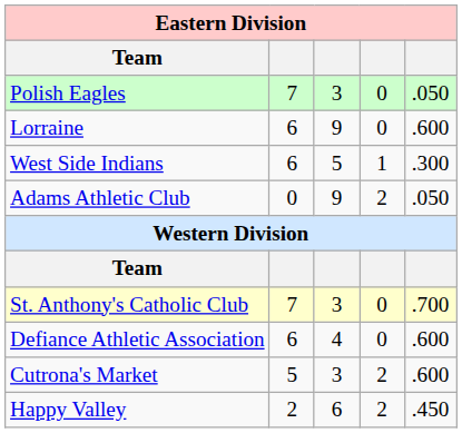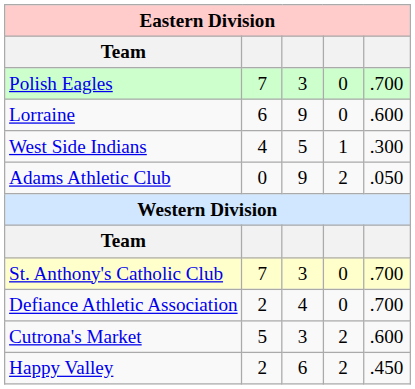 <table class="wikitable" style="font-size:95%; text-align:center">
 <tr>
 <th colspan="10" style="background-color: #FFCBCB;text-align:center;vertical-align:middle;">Eastern Division</th>
 </tr>
 <tr>
 <th>Team</th>
 <th width="25"></th>
 <th width="25"></th>
 <th width="25"></th>
 <th width="30"></th>
 </tr>
 <tr style="background:#cfc;">
 <td style="text-align:left;"><a href='#'>Polish Eagles</a></td>
 <td>7</td>
 <td>3</td>
 <td>0</td>
-<td>.050</td>
+<td>.700</td>
 </tr>
 <tr>
 <td style="text-align:left;"><a href='#'>Lorraine</a></td>
 <td>6</td>
 <td>9</td>
 <td>0</td>
 <td>.600</td>
 </tr>
 <tr>
 <td style="text-align:left;"><a href='#'>West Side Indians</a></td>
-<td>6</td>
+<td>4</td>
 <td>5</td>
 <td>1</td>
 <td>.300</td>
 </tr>
 <tr>
 <td style="text-align:left;"><a href='#'>Adams Athletic Club</a></td>
 <td>0</td>
 <td>9</td>
 <td>2</td>
 <td>.050</td>
 </tr>
 <tr>
 <th colspan="10" style="background-color: #D0E7FF;text-align:center;vertical-align:middle;">Western Division</th>
 </tr>
 <tr>
 <th>Team</th>
 <th width="25"></th>
 <th width="25"></th>
 <th width="25"></th>
 <th width="30"></th>
 </tr>
 <tr style="background:#ffc;">
 <td style="text-align:left;"><a href='#'>St. Anthony's Catholic Club</a></td>
 <td>7</td>
 <td>3</td>
 <td>0</td>
 <td>.700</td>
 </tr>
 <tr>
 <td style="text-align:left;"><a href='#'>Defiance Athletic Association</a></td>
-<td>6</td>
+<td>2</td>
 <td>4</td>
 <td>0</td>
-<td>.600</td>
+<td>.700</td>
 </tr>
 <tr>
 <td style="text-align:left;"><a href='#'>Cutrona's Market</a></td>
 <td>5</td>
 <td>3</td>
 <td>2</td>
 <td>.600</td>
 </tr>
 <tr>
 <td style="text-align:left;"><a href='#'>Happy Valley</a></td>
 <td>2</td>
 <td>6</td>
 <td>2</td>
 <td>.450</td>
 </tr>
 </table>
